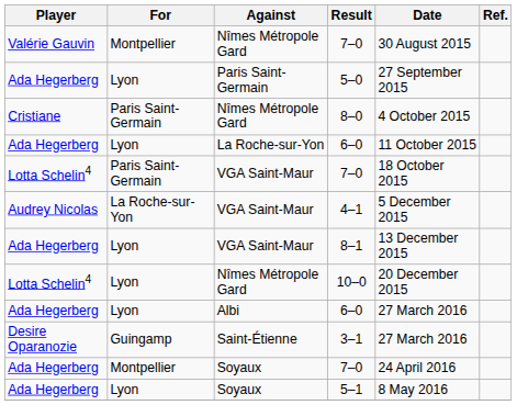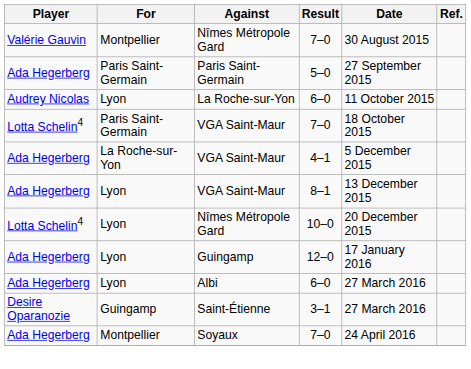 <table class="wikitable sortable">
 <tr>
 <th>Player</th>
 <th>For</th>
 <th>Against</th>
 <th>Result</th>
 <th>Date</th>
 <th>Ref.</th>
 </tr>
 <tr>
 <td> <a href='#'>Valérie Gauvin</a></td>
 <td>Montpellier</td>
 <td>Nîmes Métropole Gard</td>
 <td style="text-align:center">7–0</td>
 <td>30 August 2015</td>
 <td></td>
 </tr>
 <tr>
 <td> <a href='#'>Ada Hegerberg</a></td>
-<td>Lyon</td>
+<td>Paris Saint-Germain</td>
 <td>Paris Saint-Germain</td>
 <td style="text-align:center">5–0</td>
 <td>27 September 2015</td>
 <td></td>
 </tr>
 <tr>
-<td> <a href='#'>Cristiane</a></td>
-<td>Paris Saint-Germain</td>
-<td>Nîmes Métropole Gard</td>
-<td style="text-align:center">8–0</td>
-<td>4 October 2015</td>
-<td></td>
-</tr>
-<tr>
-<td> <a href='#'>Ada Hegerberg</a></td>
+<td> <a href='#'>Audrey Nicolas</a></td>
 <td>Lyon</td>
 <td>La Roche-sur-Yon</td>
 <td style="text-align:center">6–0</td>
 <td>11 October 2015</td>
 <td></td>
 </tr>
 <tr>
 <td> <a href='#'>Lotta Schelin</a><sup>4</sup></td>
 <td>Paris Saint-Germain</td>
 <td>VGA Saint-Maur</td>
 <td style="text-align:center">7–0</td>
 <td>18 October 2015</td>
 <td></td>
 </tr>
 <tr>
-<td> <a href='#'>Audrey Nicolas</a></td>
+<td> <a href='#'>Ada Hegerberg</a></td>
 <td>La Roche-sur-Yon</td>
 <td>VGA Saint-Maur</td>
 <td style="text-align:center">4–1</td>
 <td>5 December 2015</td>
 <td></td>
 </tr>
 <tr>
 <td> <a href='#'>Ada Hegerberg</a></td>
 <td>Lyon</td>
 <td>VGA Saint-Maur</td>
 <td style="text-align:center">8–1</td>
 <td>13 December 2015</td>
 <td></td>
 </tr>
 <tr>
 <td> <a href='#'>Lotta Schelin</a><sup>4</sup></td>
 <td>Lyon</td>
 <td>Nîmes Métropole Gard</td>
 <td style="text-align:center">10–0</td>
 <td>20 December 2015</td>
+<td></td>
+</tr>
+<tr>
+<td> <a href='#'>Ada Hegerberg</a></td>
+<td>Lyon</td>
+<td>Guingamp</td>
+<td style="text-align:center">12–0</td>
+<td>17 January 2016</td>
 <td></td>
 </tr>
 <tr>
 <td> <a href='#'>Ada Hegerberg</a></td>
 <td>Lyon</td>
 <td>Albi</td>
 <td style="text-align:center">6–0</td>
 <td>27 March 2016</td>
 <td></td>
 </tr>
 <tr>
 <td> <a href='#'>Desire Oparanozie</a></td>
 <td>Guingamp</td>
 <td>Saint-Étienne</td>
 <td style="text-align:center">3–1</td>
 <td>27 March 2016</td>
 <td></td>
 </tr>
 <tr>
 <td> <a href='#'>Ada Hegerberg</a></td>
 <td>Montpellier</td>
 <td>Soyaux</td>
 <td style="text-align:center">7–0</td>
 <td>24 April 2016</td>
 <td></td>
 </tr>
 <tr>
-<td> <a href='#'>Ada Hegerberg</a></td>
-<td>Lyon</td>
-<td>Soyaux</td>
-<td style="text-align:center">5–1</td>
-<td>8 May 2016</td>
-<td></td>
-</tr>
-<tr>
 </tr>
 </table>
